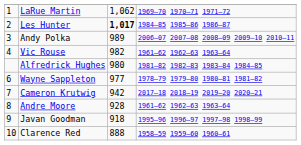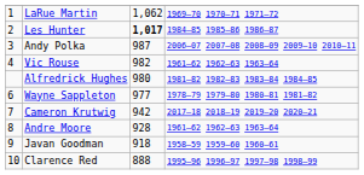 <table class="wikitable">
 <tr>
 </tr>
 <tr>
 <td>1</td>
 <td><a href='#'>LaRue Martin</a></td>
 <td>1,062</td>
 <td style="font-size:80%;"><a href='#'>1969–70</a> <a href='#'>1970–71</a> <a href='#'>1971–72</a></td>
 </tr>
 <tr>
 <td>2</td>
 <td><a href='#'>Les Hunter</a></td>
 <td><strong>1,017</strong></td>
 <td style="font-size:80%;"><a href='#'>1984–85</a> <a href='#'>1985–86</a> <a href='#'>1986–87</a></td>
 </tr>
 <tr>
 <td>3</td>
 <td>Andy Polka</td>
-<td>989</td>
+<td>987</td>
 <td style="font-size:80%;"><a href='#'>2006–07</a> <a href='#'>2007–08</a> <a href='#'>2008–09</a> <a href='#'>2009–10</a> <a href='#'>2010–11</a></td>
 </tr>
 <tr>
 <td>4</td>
 <td><a href='#'>Vic Rouse</a></td>
 <td>982</td>
 <td style="font-size:80%;"><a href='#'>1961–62</a> <a href='#'>1962–63</a> <a href='#'>1963–64</a></td>
 </tr>
 <tr>
 <td></td>
 <td><a href='#'>Alfredrick Hughes</a></td>
 <td>980</td>
 <td style="font-size:80%;"><a href='#'>1981–82</a> <a href='#'>1982–83</a> <a href='#'>1983–84</a> <a href='#'>1984–85</a></td>
 </tr>
 <tr>
 <td>6</td>
 <td><a href='#'>Wayne Sappleton</a></td>
 <td>977</td>
 <td style="font-size:80%;"><a href='#'>1978–79</a> <a href='#'>1979–80</a> <a href='#'>1980–81</a> <a href='#'>1981–82</a></td>
 </tr>
 <tr>
 <td>7</td>
 <td><a href='#'>Cameron Krutwig</a></td>
 <td>942</td>
 <td style="font-size:80%;"><a href='#'>2017–18</a> <a href='#'>2018–19</a> <a href='#'>2019–20</a> <a href='#'>2020–21</a></td>
 </tr>
 <tr>
 <td>8</td>
 <td><a href='#'>Andre Moore</a></td>
 <td>928</td>
 <td style="font-size:80%;"><a href='#'>1961–62</a> <a href='#'>1962–63</a> <a href='#'>1963–64</a></td>
 </tr>
 <tr>
 <td>9</td>
 <td>Javan Goodman</td>
 <td>918</td>
-<td style="font-size:80%;"><a href='#'>1995–96</a> <a href='#'>1996–97</a> <a href='#'>1997–98</a> <a href='#'>1998–99</a></td>
+<td style="font-size:80%;"><a href='#'>1958–59</a> <a href='#'>1959–60</a> <a href='#'>1960–61</a></td>
 </tr>
 <tr>
 <td>10</td>
 <td>Clarence Red</td>
 <td>888</td>
-<td style="font-size:80%;"><a href='#'>1958–59</a> <a href='#'>1959–60</a> <a href='#'>1960–61</a></td>
+<td style="font-size:80%;"><a href='#'>1995–96</a> <a href='#'>1996–97</a> <a href='#'>1997–98</a> <a href='#'>1998–99</a></td>
 </tr>
 </table>
